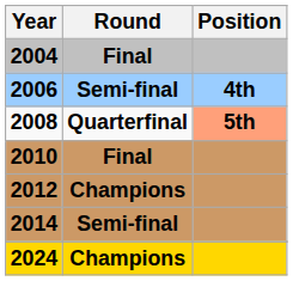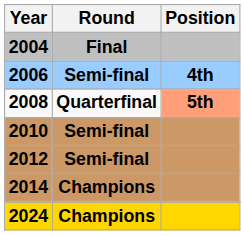 <table class="wikitable" style="text-align: center;">
 <tr>
 <th>Year</th>
 <th>Round</th>
 <th>Position</th>
 </tr>
 <tr style="background:silver;">
 <td> <strong>2004</strong></td>
 <td><strong>Final</strong></td>
 <td></td>
 </tr>
 <tr style="background:#9acdff;">
 <td> <strong>2006</strong></td>
 <td><strong>Semi-final</strong></td>
 <td><strong>4th</strong></td>
 </tr>
 <tr>
 <td> <strong>2008</strong></td>
 <td><strong>Quarterfinal</strong></td>
 <td style="background: lightsalmon;"><strong>5th</strong></td>
 </tr>
 <tr style="background:#c96;">
 <td> <strong>2010</strong></td>
-<td><strong>Final</strong></td>
+<td><strong>Semi-final</strong></td>
 <td></td>
 </tr>
 <tr style="background:#c96;">
 <td> <strong>2012</strong></td>
-<td><strong>Champions </strong></td>
+<td><strong>Semi-final</strong></td>
 <td></td>
 </tr>
 <tr style="background:#c96;">
 <td> <strong>2014</strong></td>
-<td><strong>Semi-final </strong></td>
+<td><strong>Champions </strong></td>
 <td></td>
 </tr>
 <tr>
 </tr>
 <tr style="background:gold;">
 <td> <strong>2024</strong></td>
 <td><strong>Champions </strong></td>
 <td></td>
 </tr>
 </table>
